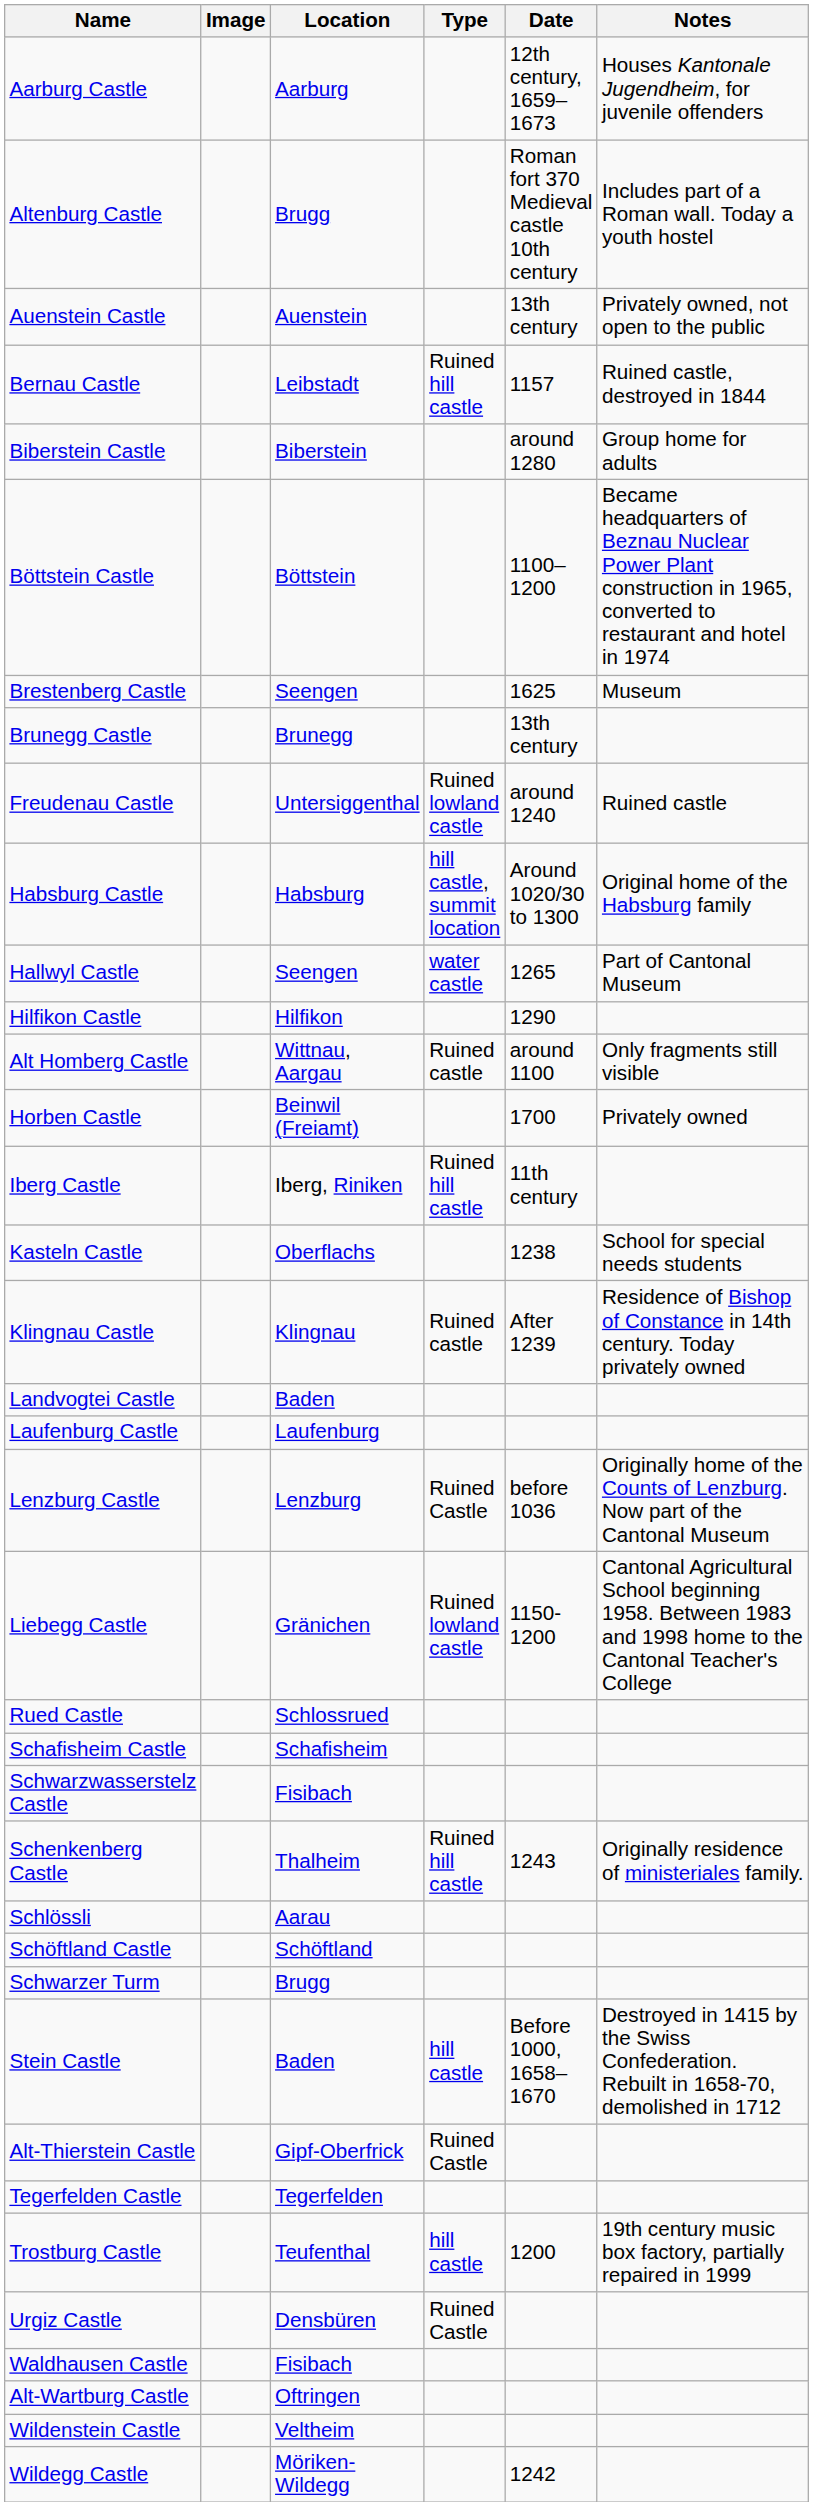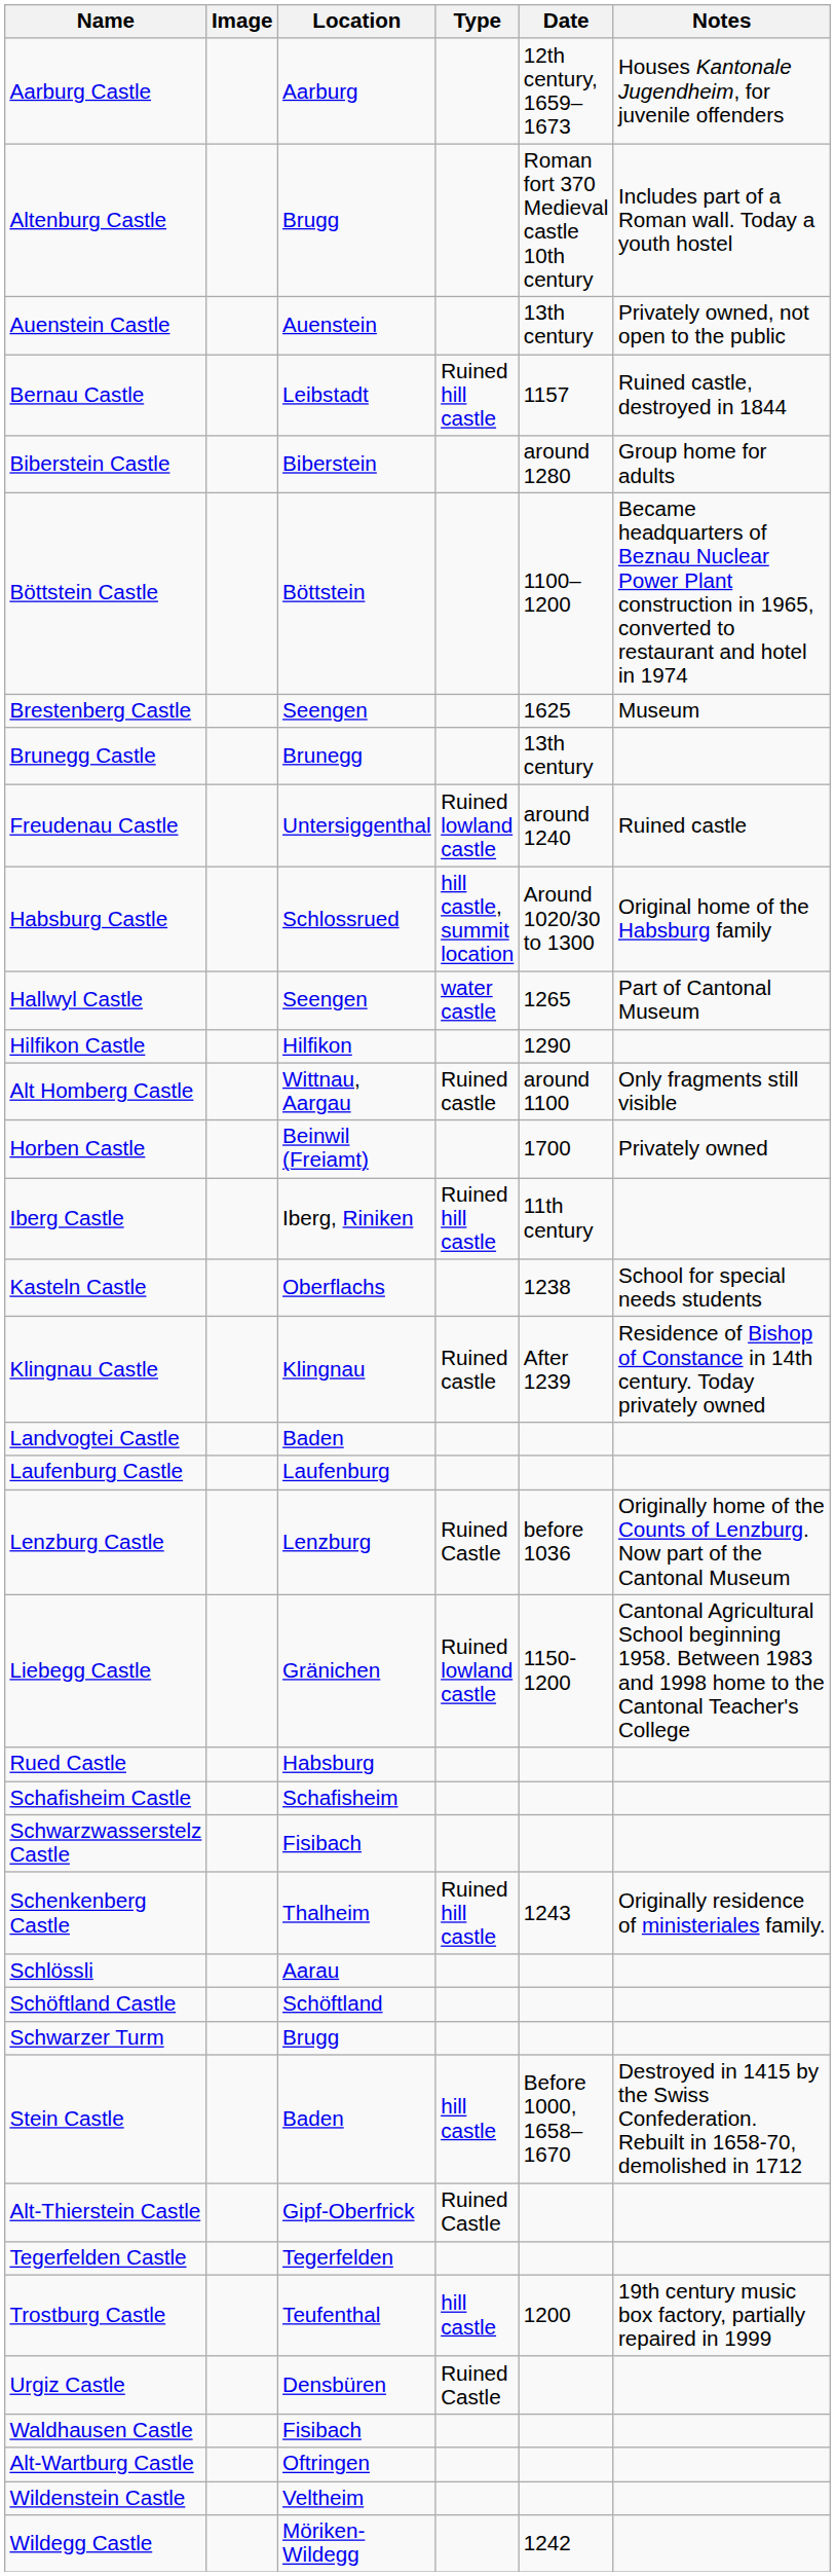 <table class="wikitable sortable" style="text-align:left; margin-left: auto; margin-right: auto; border: none; width:500">
 <tr>
 <th>Name</th>
 <th class="unsortable">Image</th>
 <th>Location</th>
 <th>Type</th>
 <th>Date</th>
 <th class="unsortable" style="width: 300px;">Notes</th>
 </tr>
 <tr>
 <td><a href='#'>Aarburg Castle</a></td>
 <td></td>
 <td><a href='#'>Aarburg</a><br></td>
 <td></td>
 <td data-sort-value=1150>12th century, 1659–1673</td>
 <td>Houses <em>Kantonale Jugendheim</em>, for juvenile offenders</td>
 </tr>
 <tr>
 <td><a href='#'>Altenburg Castle</a></td>
 <td></td>
 <td><a href='#'>Brugg</a><br></td>
 <td></td>
 <td data-sort-value=370>Roman fort 370<br>Medieval castle 10th century</td>
 <td>Includes part of a Roman wall. Today a youth hostel</td>
 </tr>
 <tr>
 <td><a href='#'>Auenstein Castle</a></td>
 <td></td>
 <td><a href='#'>Auenstein</a><br></td>
 <td></td>
 <td data-sort-value=1250>13th century</td>
 <td>Privately owned, not open to the public</td>
 </tr>
 <tr>
 <td><a href='#'>Bernau Castle</a></td>
 <td></td>
 <td><a href='#'>Leibstadt</a><br></td>
 <td>Ruined <a href='#'>hill castle</a></td>
 <td>1157</td>
 <td>Ruined castle, destroyed in 1844</td>
 </tr>
 <tr>
 <td><a href='#'>Biberstein Castle</a></td>
 <td></td>
 <td><a href='#'>Biberstein</a><br></td>
 <td></td>
 <td data-sort-value=1280>around 1280</td>
 <td>Group home for adults</td>
 </tr>
 <tr>
 <td><a href='#'>Böttstein Castle</a></td>
 <td></td>
 <td><a href='#'>Böttstein</a><br></td>
 <td></td>
 <td>1100–1200</td>
 <td>Became headquarters of <a href='#'>Beznau Nuclear Power Plant</a> construction in 1965, converted to restaurant and hotel in 1974</td>
 </tr>
 <tr>
 <td><a href='#'>Brestenberg Castle</a></td>
 <td></td>
 <td><a href='#'>Seengen</a><br></td>
 <td></td>
 <td>1625</td>
 <td>Museum</td>
 </tr>
 <tr>
 <td><a href='#'>Brunegg Castle</a></td>
 <td></td>
 <td><a href='#'>Brunegg</a><br></td>
 <td></td>
 <td data-sort-value=1250>13th century</td>
 <td></td>
 </tr>
 <tr>
 <td><a href='#'>Freudenau Castle</a></td>
 <td></td>
 <td><a href='#'>Untersiggenthal</a><br></td>
 <td>Ruined <a href='#'>lowland castle</a></td>
 <td data-sort-value=1240>around 1240</td>
 <td>Ruined castle</td>
 </tr>
 <tr>
 <td><a href='#'>Habsburg Castle</a></td>
 <td></td>
-<td><a href='#'>Habsburg</a><br></td>
+<td><a href='#'>Schlossrued</a></td>
 <td><a href='#'>hill castle</a>, <a href='#'>summit location</a></td>
 <td data-sort-value=1020>Around 1020/30 to 1300</td>
 <td>Original home of the <a href='#'>Habsburg</a> family</td>
 </tr>
 <tr>
 <td><a href='#'>Hallwyl Castle</a></td>
 <td></td>
 <td><a href='#'>Seengen</a><br></td>
 <td><a href='#'>water castle</a></td>
 <td>1265</td>
 <td>Part of Cantonal Museum</td>
 </tr>
 <tr>
 <td><a href='#'>Hilfikon Castle</a></td>
 <td></td>
 <td><a href='#'>Hilfikon</a><br></td>
 <td></td>
 <td>1290</td>
 <td></td>
 </tr>
 <tr>
 <td><a href='#'>Alt Homberg Castle</a></td>
 <td></td>
 <td><a href='#'>Wittnau</a>, <a href='#'>Aargau</a><br></td>
 <td>Ruined castle</td>
 <td data-sort-value=1100>around 1100</td>
 <td>Only fragments still visible</td>
 </tr>
 <tr>
 <td><a href='#'>Horben Castle</a></td>
 <td></td>
 <td><a href='#'>Beinwil (Freiamt)</a><br></td>
 <td></td>
 <td>1700</td>
 <td>Privately owned</td>
 </tr>
 <tr>
 <td><a href='#'>Iberg Castle</a></td>
 <td></td>
 <td>Iberg, <a href='#'>Riniken</a><br></td>
 <td>Ruined <a href='#'>hill castle</a></td>
 <td data-sort-value=1050>11th century</td>
 <td></td>
 </tr>
 <tr>
 <td><a href='#'>Kasteln Castle</a></td>
 <td></td>
 <td><a href='#'>Oberflachs</a><br></td>
 <td></td>
 <td>1238</td>
 <td>School for special needs students</td>
 </tr>
 <tr>
 <td><a href='#'>Klingnau Castle</a></td>
 <td></td>
 <td><a href='#'>Klingnau</a><br></td>
 <td>Ruined castle</td>
 <td data-sort-value=1239>After 1239</td>
 <td>Residence of <a href='#'>Bishop of Constance</a> in 14th century.  Today privately owned</td>
 </tr>
 <tr>
 <td><a href='#'>Landvogtei Castle</a></td>
 <td></td>
 <td><a href='#'>Baden</a></td>
 <td></td>
 <td></td>
 <td></td>
 </tr>
 <tr>
 <td><a href='#'>Laufenburg Castle</a></td>
 <td></td>
 <td><a href='#'>Laufenburg</a></td>
 <td></td>
 <td></td>
 <td></td>
 </tr>
 <tr>
 <td><a href='#'>Lenzburg Castle</a></td>
 <td></td>
 <td><a href='#'>Lenzburg</a><br></td>
 <td>Ruined Castle</td>
 <td data-sort-value=1036>before 1036</td>
 <td>Originally home of the <a href='#'>Counts of Lenzburg</a>. Now part of the Cantonal Museum</td>
 </tr>
 <tr>
 <td><a href='#'>Liebegg Castle</a></td>
 <td></td>
 <td><a href='#'>Gränichen</a><br></td>
 <td>Ruined <a href='#'>lowland castle</a></td>
 <td>1150-1200</td>
 <td>Cantonal Agricultural School beginning 1958. Between 1983 and 1998 home to the Cantonal Teacher's College</td>
 </tr>
 <tr>
 <td><a href='#'>Rued Castle</a></td>
 <td></td>
-<td><a href='#'>Schlossrued</a></td>
+<td><a href='#'>Habsburg</a><br></td>
 <td></td>
 <td></td>
 <td></td>
 </tr>
 <tr>
 <td><a href='#'>Schafisheim Castle</a></td>
 <td></td>
 <td><a href='#'>Schafisheim</a></td>
 <td></td>
 <td></td>
 <td></td>
 </tr>
 <tr>
 <td><a href='#'>Schwarzwasserstelz Castle</a></td>
 <td></td>
 <td><a href='#'>Fisibach</a></td>
 <td></td>
 <td></td>
 <td></td>
 </tr>
 <tr>
 <td><a href='#'>Schenkenberg Castle</a></td>
 <td></td>
 <td><a href='#'>Thalheim</a><br></td>
 <td>Ruined <a href='#'>hill castle</a></td>
 <td>1243</td>
 <td>Originally residence of <a href='#'>ministeriales</a> family.</td>
 </tr>
 <tr>
 <td><a href='#'>Schlössli</a></td>
 <td></td>
 <td><a href='#'>Aarau</a></td>
 <td></td>
 <td></td>
 <td></td>
 </tr>
 <tr>
 <td><a href='#'>Schöftland Castle</a></td>
 <td></td>
 <td><a href='#'>Schöftland</a></td>
 <td></td>
 <td></td>
 <td></td>
 </tr>
 <tr>
 <td><a href='#'>Schwarzer Turm</a></td>
 <td></td>
 <td><a href='#'>Brugg</a></td>
 <td></td>
 <td></td>
 <td></td>
 </tr>
 <tr>
 <td><a href='#'>Stein Castle</a></td>
 <td></td>
 <td><a href='#'>Baden</a><br></td>
 <td><a href='#'>hill castle</a></td>
 <td data-sort-value=1000>Before 1000, 1658–1670</td>
 <td>Destroyed in 1415 by the Swiss Confederation. Rebuilt in 1658-70, demolished in 1712</td>
 </tr>
 <tr>
 <td><a href='#'>Alt-Thierstein Castle</a></td>
 <td></td>
 <td><a href='#'>Gipf-Oberfrick</a></td>
 <td>Ruined Castle</td>
 <td></td>
 <td></td>
 </tr>
 <tr>
 <td><a href='#'>Tegerfelden Castle</a></td>
 <td></td>
 <td><a href='#'>Tegerfelden</a></td>
 <td></td>
 <td></td>
 <td></td>
 </tr>
 <tr>
 <td><a href='#'>Trostburg Castle</a></td>
 <td></td>
 <td><a href='#'>Teufenthal</a><br></td>
 <td><a href='#'>hill castle</a></td>
 <td>1200</td>
 <td>19th century music box factory, partially repaired in 1999</td>
 </tr>
 <tr>
 <td><a href='#'>Urgiz Castle</a></td>
 <td></td>
 <td><a href='#'>Densbüren</a></td>
 <td>Ruined Castle</td>
 <td></td>
 <td></td>
 </tr>
 <tr>
 <td><a href='#'>Waldhausen Castle</a></td>
 <td></td>
 <td><a href='#'>Fisibach</a></td>
 <td></td>
 <td></td>
 <td></td>
 </tr>
 <tr>
 <td><a href='#'>Alt-Wartburg Castle</a></td>
 <td></td>
 <td><a href='#'>Oftringen</a></td>
 <td></td>
 <td></td>
 <td></td>
 </tr>
 <tr>
 <td><a href='#'>Wildenstein Castle</a></td>
 <td></td>
 <td><a href='#'>Veltheim</a></td>
 <td></td>
 <td></td>
 <td></td>
 </tr>
 <tr>
 <td><a href='#'>Wildegg Castle</a></td>
 <td></td>
 <td><a href='#'>Möriken-Wildegg</a></td>
 <td></td>
 <td>1242</td>
 <td></td>
 </tr>
 <tr>
 </tr>
 </table>
